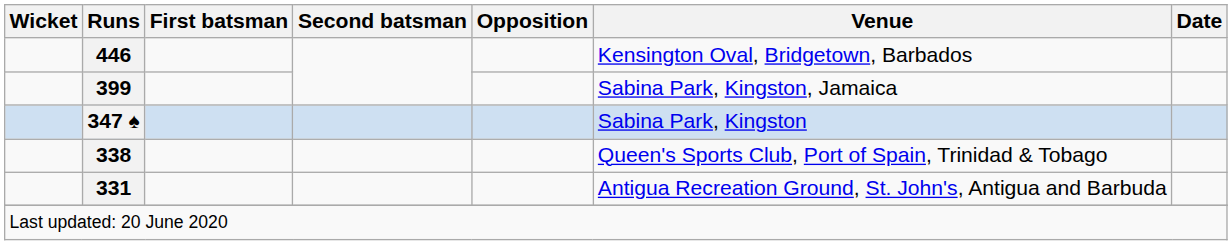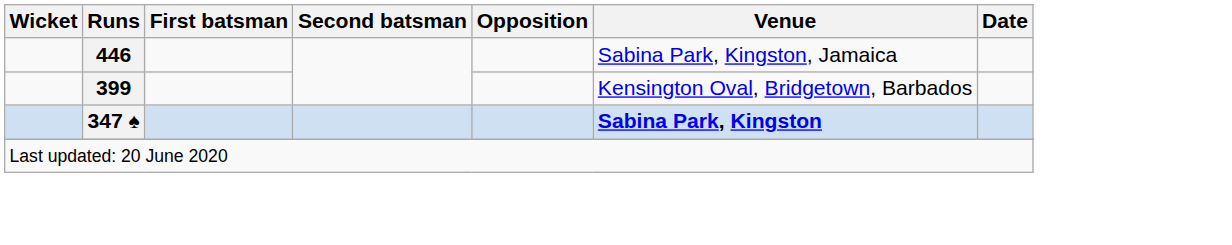 <table class="wikitable plainrowheaders sortable">
 <tr>
 <th scope=col>Wicket</th>
 <th scope=col>Runs</th>
 <th scope=col>First batsman</th>
 <th scope=col>Second batsman</th>
 <th scope=col>Opposition</th>
 <th scope=col>Venue</th>
 <th scope=col>Date</th>
 </tr>
 <tr>
 <td align=center></td>
 <th scope=row style=text-align:center;>446</th>
 <td></td>
 <td rowspan=2></td>
 <td></td>
-<td><a href='#'>Kensington Oval</a>, <a href='#'>Bridgetown</a>, Barbados</td>
+<td><a href='#'>Sabina Park</a>, <a href='#'>Kingston</a>, Jamaica</td>
 <td></td>
 </tr>
 <tr>
 <td align=center></td>
 <th scope=row style=text-align:center;>399</th>
 <td></td>
 <td></td>
-<td><a href='#'>Sabina Park</a>, <a href='#'>Kingston</a>, Jamaica</td>
+<td><a href='#'>Kensington Oval</a>, <a href='#'>Bridgetown</a>, Barbados</td>
 <td></td>
 </tr>
 <tr bgcolor=#cee0f2>
 <td align=center></td>
 <th scope=row style=text-align:center;>347 ♠</th>
 <td></td>
 <td></td>
 <td></td>
-<td><a href='#'>Sabina Park</a>, <a href='#'>Kingston</a></td>
-<td></td>
-</tr>
-<tr>
-<td align=center></td>
-<th scope=row style=text-align:center;>338</th>
-<td></td>
-<td></td>
-<td></td>
-<td><a href='#'>Queen's Sports Club</a>, <a href='#'>Port of Spain</a>, Trinidad & Tobago</td>
-<td></td>
-</tr>
-<tr>
-<td align=center></td>
-<th scope=row style=text-align:center;>331</th>
-<td></td>
-<td></td>
-<td></td>
-<td><a href='#'>Antigua Recreation Ground</a>, <a href='#'>St. John's</a>, Antigua and Barbuda</td>
+<td><strong><a href='#'>Sabina Park</a>, <a href='#'>Kingston</a></strong></td>
 <td></td>
 </tr>
 <tr>
 </tr>
 <tr class=sortbottom>
 <td colspan=7><small>Last updated: 20 June 2020</small></td>
 </tr>
 </table>
